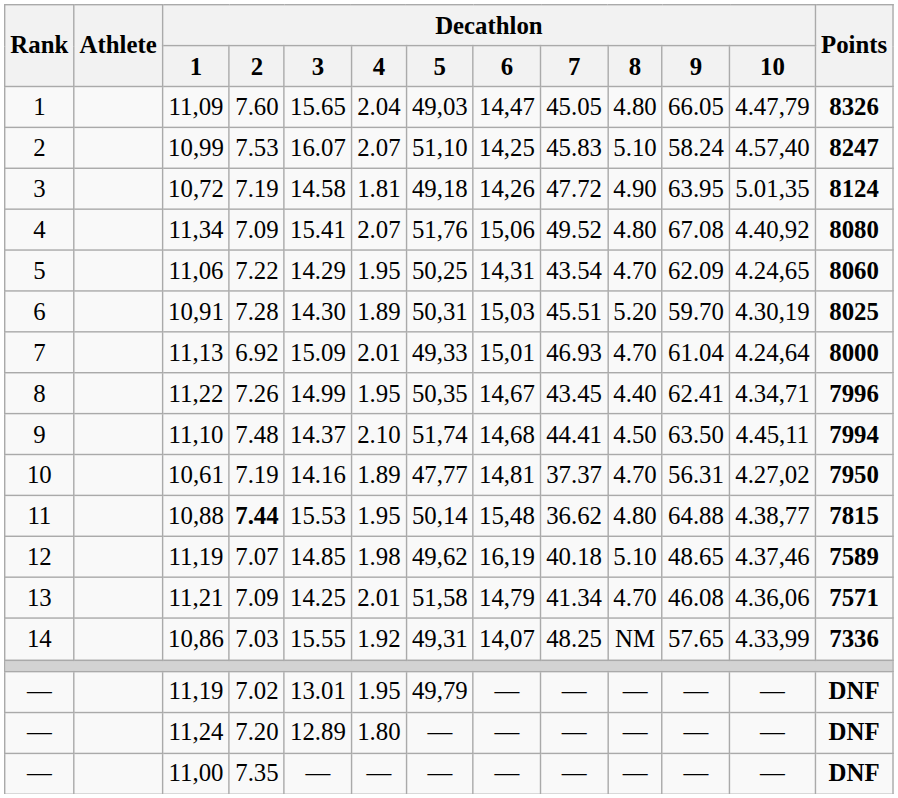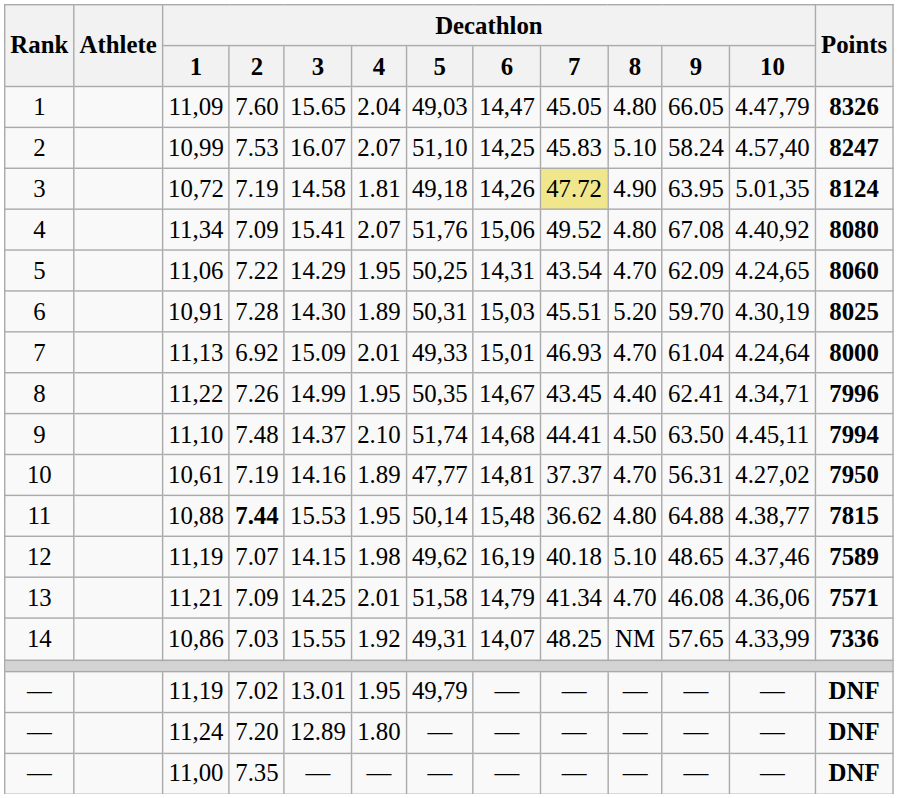 <table class="wikitable" style=" text-align:center; font-size:110%;" width="95%">
 <tr>
 <th rowspan="2">Rank</th>
 <th rowspan="2">Athlete</th>
 <th colspan="10">Decathlon</th>
 <th rowspan="2">Points</th>
 </tr>
 <tr>
 <th>1</th>
 <th>2</th>
 <th>3</th>
 <th>4</th>
 <th>5</th>
 <th>6</th>
 <th>7</th>
 <th>8</th>
 <th>9</th>
 <th>10</th>
 </tr>
 <tr>
 <td>1</td>
 <td align=left></td>
 <td>11,09</td>
 <td>7.60</td>
 <td>15.65</td>
 <td>2.04</td>
 <td>49,03</td>
 <td>14,47</td>
 <td>45.05</td>
 <td>4.80</td>
 <td>66.05</td>
 <td>4.47,79</td>
 <td><strong>8326</strong></td>
 </tr>
 <tr>
 <td>2</td>
 <td align=left></td>
 <td>10,99</td>
 <td>7.53</td>
 <td>16.07</td>
 <td>2.07</td>
 <td>51,10</td>
 <td>14,25</td>
 <td>45.83</td>
 <td>5.10</td>
 <td>58.24</td>
 <td>4.57,40</td>
 <td><strong>8247</strong></td>
 </tr>
 <tr>
 <td>3</td>
 <td align=left></td>
 <td>10,72</td>
 <td>7.19</td>
 <td>14.58</td>
 <td>1.81</td>
 <td>49,18</td>
 <td>14,26</td>
-<td>47.72</td>
+<td style="background: khaki;">47.72</td>
 <td>4.90</td>
 <td>63.95</td>
 <td>5.01,35</td>
 <td><strong>8124</strong></td>
 </tr>
 <tr>
 <td>4</td>
 <td align=left></td>
 <td>11,34</td>
 <td>7.09</td>
 <td>15.41</td>
 <td>2.07</td>
 <td>51,76</td>
 <td>15,06</td>
 <td>49.52</td>
 <td>4.80</td>
 <td>67.08</td>
 <td>4.40,92</td>
 <td><strong>8080</strong></td>
 </tr>
 <tr>
 <td>5</td>
 <td align=left></td>
 <td>11,06</td>
 <td>7.22</td>
 <td>14.29</td>
 <td>1.95</td>
 <td>50,25</td>
 <td>14,31</td>
 <td>43.54</td>
 <td>4.70</td>
 <td>62.09</td>
 <td>4.24,65</td>
 <td><strong>8060</strong></td>
 </tr>
 <tr>
 <td>6</td>
 <td align=left></td>
 <td>10,91</td>
 <td>7.28</td>
 <td>14.30</td>
 <td>1.89</td>
 <td>50,31</td>
 <td>15,03</td>
 <td>45.51</td>
 <td>5.20</td>
 <td>59.70</td>
 <td>4.30,19</td>
 <td><strong>8025</strong></td>
 </tr>
 <tr>
 <td>7</td>
 <td align=left></td>
 <td>11,13</td>
 <td>6.92</td>
 <td>15.09</td>
 <td>2.01</td>
 <td>49,33</td>
 <td>15,01</td>
 <td>46.93</td>
 <td>4.70</td>
 <td>61.04</td>
 <td>4.24,64</td>
 <td><strong>8000</strong></td>
 </tr>
 <tr>
 <td>8</td>
 <td align=left></td>
 <td>11,22</td>
 <td>7.26</td>
 <td>14.99</td>
 <td>1.95</td>
 <td>50,35</td>
 <td>14,67</td>
 <td>43.45</td>
 <td>4.40</td>
 <td>62.41</td>
 <td>4.34,71</td>
 <td><strong>7996</strong></td>
 </tr>
 <tr>
 <td>9</td>
 <td align=left></td>
 <td>11,10</td>
 <td>7.48</td>
 <td>14.37</td>
 <td>2.10</td>
 <td>51,74</td>
 <td>14,68</td>
 <td>44.41</td>
 <td>4.50</td>
 <td>63.50</td>
 <td>4.45,11</td>
 <td><strong>7994</strong></td>
 </tr>
 <tr>
 <td>10</td>
 <td align=left></td>
 <td>10,61</td>
 <td>7.19</td>
 <td>14.16</td>
 <td>1.89</td>
 <td>47,77</td>
 <td>14,81</td>
 <td>37.37</td>
 <td>4.70</td>
 <td>56.31</td>
 <td>4.27,02</td>
 <td><strong>7950</strong></td>
 </tr>
 <tr>
 <td>11</td>
 <td align=left></td>
 <td>10,88</td>
 <td><strong>7.44</strong></td>
 <td>15.53</td>
 <td>1.95</td>
 <td>50,14</td>
 <td>15,48</td>
 <td>36.62</td>
 <td>4.80</td>
 <td>64.88</td>
 <td>4.38,77</td>
 <td><strong>7815</strong></td>
 </tr>
 <tr>
 <td>12</td>
 <td align=left></td>
 <td>11,19</td>
 <td>7.07</td>
-<td>14.85</td>
+<td>14.15</td>
 <td>1.98</td>
 <td>49,62</td>
 <td>16,19</td>
 <td>40.18</td>
 <td>5.10</td>
 <td>48.65</td>
 <td>4.37,46</td>
 <td><strong>7589</strong></td>
 </tr>
 <tr>
 <td>13</td>
 <td align=left></td>
 <td>11,21</td>
 <td>7.09</td>
 <td>14.25</td>
 <td>2.01</td>
 <td>51,58</td>
 <td>14,79</td>
 <td>41.34</td>
 <td>4.70</td>
 <td>46.08</td>
 <td>4.36,06</td>
 <td><strong>7571</strong></td>
 </tr>
 <tr>
 <td>14</td>
 <td align=left></td>
 <td>10,86</td>
 <td>7.03</td>
 <td>15.55</td>
 <td>1.92</td>
 <td>49,31</td>
 <td>14,07</td>
 <td>48.25</td>
 <td>NM</td>
 <td>57.65</td>
 <td>4.33,99</td>
 <td><strong>7336</strong></td>
 </tr>
 <tr>
 <td colspan=13 bgcolor=lightgray></td>
 </tr>
 <tr>
 <td>—</td>
 <td align=left></td>
 <td>11,19</td>
 <td>7.02</td>
 <td>13.01</td>
 <td>1.95</td>
 <td>49,79</td>
 <td>—</td>
 <td>—</td>
 <td>—</td>
 <td>—</td>
 <td>—</td>
 <td><strong>DNF </strong></td>
 </tr>
 <tr>
 <td>—</td>
 <td align=left></td>
 <td>11,24</td>
 <td>7.20</td>
 <td>12.89</td>
 <td>1.80</td>
 <td>—</td>
 <td>—</td>
 <td>—</td>
 <td>—</td>
 <td>—</td>
 <td>—</td>
 <td><strong>DNF </strong></td>
 </tr>
 <tr>
 <td>—</td>
 <td align=left></td>
 <td>11,00</td>
 <td>7.35</td>
 <td>—</td>
 <td>—</td>
 <td>—</td>
 <td>—</td>
 <td>—</td>
 <td>—</td>
 <td>—</td>
 <td>—</td>
 <td><strong>DNF </strong></td>
 </tr>
 </table>
